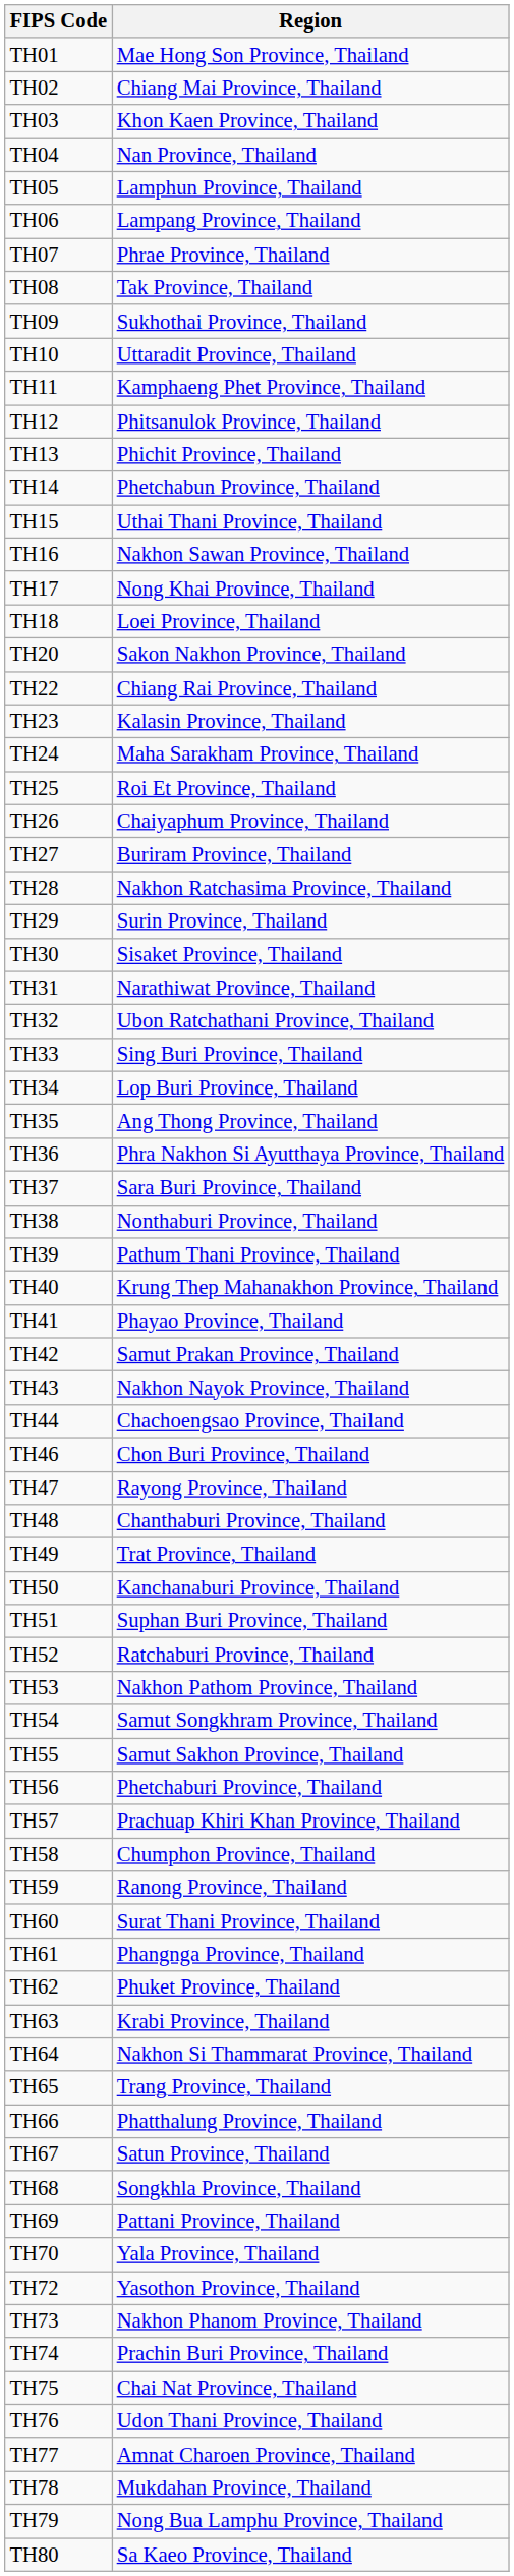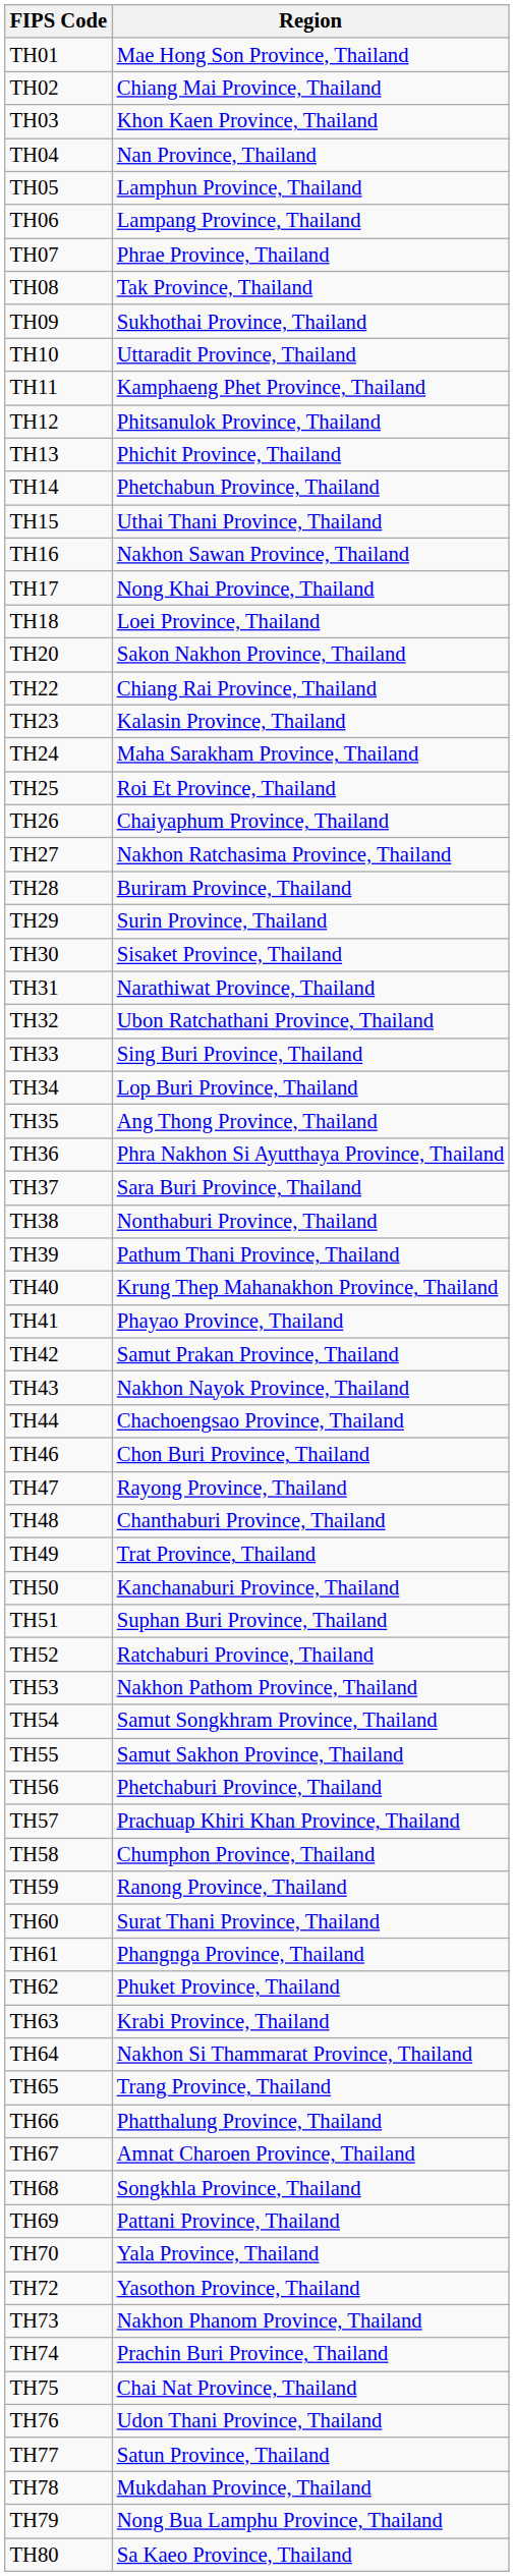 <table class="wikitable">
 <tr>
 <th>FIPS Code</th>
 <th>Region</th>
 </tr>
 <tr>
 <td>TH01</td>
 <td><a href='#'>Mae Hong Son Province, Thailand</a></td>
 </tr>
 <tr>
 <td>TH02</td>
 <td><a href='#'>Chiang Mai Province, Thailand</a></td>
 </tr>
 <tr>
 <td>TH03</td>
 <td><a href='#'>Khon Kaen Province, Thailand</a></td>
 </tr>
 <tr>
 <td>TH04</td>
 <td><a href='#'>Nan Province, Thailand</a></td>
 </tr>
 <tr>
 <td>TH05</td>
 <td><a href='#'>Lamphun Province, Thailand</a></td>
 </tr>
 <tr>
 <td>TH06</td>
 <td><a href='#'>Lampang Province, Thailand</a></td>
 </tr>
 <tr>
 <td>TH07</td>
 <td><a href='#'>Phrae Province, Thailand</a></td>
 </tr>
 <tr>
 <td>TH08</td>
 <td><a href='#'>Tak Province, Thailand</a></td>
 </tr>
 <tr>
 <td>TH09</td>
 <td><a href='#'>Sukhothai Province, Thailand</a></td>
 </tr>
 <tr>
 <td>TH10</td>
 <td><a href='#'>Uttaradit Province, Thailand</a></td>
 </tr>
 <tr>
 <td>TH11</td>
 <td><a href='#'>Kamphaeng Phet Province, Thailand</a></td>
 </tr>
 <tr>
 <td>TH12</td>
 <td><a href='#'>Phitsanulok Province, Thailand</a></td>
 </tr>
 <tr>
 <td>TH13</td>
 <td><a href='#'>Phichit Province, Thailand</a></td>
 </tr>
 <tr>
 <td>TH14</td>
 <td><a href='#'>Phetchabun Province, Thailand</a></td>
 </tr>
 <tr>
 <td>TH15</td>
 <td><a href='#'>Uthai Thani Province, Thailand</a></td>
 </tr>
 <tr>
 <td>TH16</td>
 <td><a href='#'>Nakhon Sawan Province, Thailand</a></td>
 </tr>
 <tr>
 <td>TH17</td>
 <td><a href='#'>Nong Khai Province, Thailand</a></td>
 </tr>
 <tr>
 <td>TH18</td>
 <td><a href='#'>Loei Province, Thailand</a></td>
 </tr>
 <tr>
 <td>TH20</td>
 <td><a href='#'>Sakon Nakhon Province, Thailand</a></td>
 </tr>
 <tr>
 <td>TH22</td>
 <td><a href='#'>Chiang Rai Province, Thailand</a></td>
 </tr>
 <tr>
 <td>TH23</td>
 <td><a href='#'>Kalasin Province, Thailand</a></td>
 </tr>
 <tr>
 <td>TH24</td>
 <td><a href='#'>Maha Sarakham Province, Thailand</a></td>
 </tr>
 <tr>
 <td>TH25</td>
 <td><a href='#'>Roi Et Province, Thailand</a></td>
 </tr>
 <tr>
 <td>TH26</td>
 <td><a href='#'>Chaiyaphum Province, Thailand</a></td>
 </tr>
 <tr>
 <td>TH27</td>
-<td><a href='#'>Buriram Province, Thailand</a></td>
+<td><a href='#'>Nakhon Ratchasima Province, Thailand</a></td>
 </tr>
 <tr>
 <td>TH28</td>
-<td><a href='#'>Nakhon Ratchasima Province, Thailand</a></td>
+<td><a href='#'>Buriram Province, Thailand</a></td>
 </tr>
 <tr>
 <td>TH29</td>
 <td><a href='#'>Surin Province, Thailand</a></td>
 </tr>
 <tr>
 <td>TH30</td>
 <td><a href='#'>Sisaket Province, Thailand</a></td>
 </tr>
 <tr>
 <td>TH31</td>
 <td><a href='#'>Narathiwat Province, Thailand</a></td>
 </tr>
 <tr>
 <td>TH32</td>
 <td><a href='#'>Ubon Ratchathani Province, Thailand</a></td>
 </tr>
 <tr>
 <td>TH33</td>
 <td><a href='#'>Sing Buri Province, Thailand</a></td>
 </tr>
 <tr>
 <td>TH34</td>
 <td><a href='#'>Lop Buri Province, Thailand</a></td>
 </tr>
 <tr>
 <td>TH35</td>
 <td><a href='#'>Ang Thong Province, Thailand</a></td>
 </tr>
 <tr>
 <td>TH36</td>
 <td><a href='#'>Phra Nakhon Si Ayutthaya Province, Thailand</a></td>
 </tr>
 <tr>
 <td>TH37</td>
 <td><a href='#'>Sara Buri Province, Thailand</a></td>
 </tr>
 <tr>
 <td>TH38</td>
 <td><a href='#'>Nonthaburi Province, Thailand</a></td>
 </tr>
 <tr>
 <td>TH39</td>
 <td><a href='#'>Pathum Thani Province, Thailand</a></td>
 </tr>
 <tr>
 <td>TH40</td>
 <td><a href='#'>Krung Thep Mahanakhon Province, Thailand</a></td>
 </tr>
 <tr>
 <td>TH41</td>
 <td><a href='#'>Phayao Province, Thailand</a></td>
 </tr>
 <tr>
 <td>TH42</td>
 <td><a href='#'>Samut Prakan Province, Thailand</a></td>
 </tr>
 <tr>
 <td>TH43</td>
 <td><a href='#'>Nakhon Nayok Province, Thailand</a></td>
 </tr>
 <tr>
 <td>TH44</td>
 <td><a href='#'>Chachoengsao Province, Thailand</a></td>
 </tr>
 <tr>
 <td>TH46</td>
 <td><a href='#'>Chon Buri Province, Thailand</a></td>
 </tr>
 <tr>
 <td>TH47</td>
 <td><a href='#'>Rayong Province, Thailand</a></td>
 </tr>
 <tr>
 <td>TH48</td>
 <td><a href='#'>Chanthaburi Province, Thailand</a></td>
 </tr>
 <tr>
 <td>TH49</td>
 <td><a href='#'>Trat Province, Thailand</a></td>
 </tr>
 <tr>
 <td>TH50</td>
 <td><a href='#'>Kanchanaburi Province, Thailand</a></td>
 </tr>
 <tr>
 <td>TH51</td>
 <td><a href='#'>Suphan Buri Province, Thailand</a></td>
 </tr>
 <tr>
 <td>TH52</td>
 <td><a href='#'>Ratchaburi Province, Thailand</a></td>
 </tr>
 <tr>
 <td>TH53</td>
 <td><a href='#'>Nakhon Pathom Province, Thailand</a></td>
 </tr>
 <tr>
 <td>TH54</td>
 <td><a href='#'>Samut Songkhram Province, Thailand</a></td>
 </tr>
 <tr>
 <td>TH55</td>
 <td><a href='#'>Samut Sakhon Province, Thailand</a></td>
 </tr>
 <tr>
 <td>TH56</td>
 <td><a href='#'>Phetchaburi Province, Thailand</a></td>
 </tr>
 <tr>
 <td>TH57</td>
 <td><a href='#'>Prachuap Khiri Khan Province, Thailand</a></td>
 </tr>
 <tr>
 <td>TH58</td>
 <td><a href='#'>Chumphon Province, Thailand</a></td>
 </tr>
 <tr>
 <td>TH59</td>
 <td><a href='#'>Ranong Province, Thailand</a></td>
 </tr>
 <tr>
 <td>TH60</td>
 <td><a href='#'>Surat Thani Province, Thailand</a></td>
 </tr>
 <tr>
 <td>TH61</td>
 <td><a href='#'>Phangnga Province, Thailand</a></td>
 </tr>
 <tr>
 <td>TH62</td>
 <td><a href='#'>Phuket Province, Thailand</a></td>
 </tr>
 <tr>
 <td>TH63</td>
 <td><a href='#'>Krabi Province, Thailand</a></td>
 </tr>
 <tr>
 <td>TH64</td>
 <td><a href='#'>Nakhon Si Thammarat Province, Thailand</a></td>
 </tr>
 <tr>
 <td>TH65</td>
 <td><a href='#'>Trang Province, Thailand</a></td>
 </tr>
 <tr>
 <td>TH66</td>
 <td><a href='#'>Phatthalung Province, Thailand</a></td>
 </tr>
 <tr>
 <td>TH67</td>
-<td><a href='#'>Satun Province, Thailand</a></td>
+<td><a href='#'>Amnat Charoen Province, Thailand</a></td>
 </tr>
 <tr>
 <td>TH68</td>
 <td><a href='#'>Songkhla Province, Thailand</a></td>
 </tr>
 <tr>
 <td>TH69</td>
 <td><a href='#'>Pattani Province, Thailand</a></td>
 </tr>
 <tr>
 <td>TH70</td>
 <td><a href='#'>Yala Province, Thailand</a></td>
 </tr>
 <tr>
 <td>TH72</td>
 <td><a href='#'>Yasothon Province, Thailand</a></td>
 </tr>
 <tr>
 <td>TH73</td>
 <td><a href='#'>Nakhon Phanom Province, Thailand</a></td>
 </tr>
 <tr>
 <td>TH74</td>
 <td><a href='#'>Prachin Buri Province, Thailand</a></td>
 </tr>
 <tr>
 <td>TH75</td>
 <td><a href='#'>Chai Nat Province, Thailand</a></td>
 </tr>
 <tr>
 <td>TH76</td>
 <td><a href='#'>Udon Thani Province, Thailand</a></td>
 </tr>
 <tr>
 <td>TH77</td>
-<td><a href='#'>Amnat Charoen Province, Thailand</a></td>
+<td><a href='#'>Satun Province, Thailand</a></td>
 </tr>
 <tr>
 <td>TH78</td>
 <td><a href='#'>Mukdahan Province, Thailand</a></td>
 </tr>
 <tr>
 <td>TH79</td>
 <td><a href='#'>Nong Bua Lamphu Province, Thailand</a></td>
 </tr>
 <tr>
 <td>TH80</td>
 <td><a href='#'>Sa Kaeo Province, Thailand</a></td>
 </tr>
 </table>
